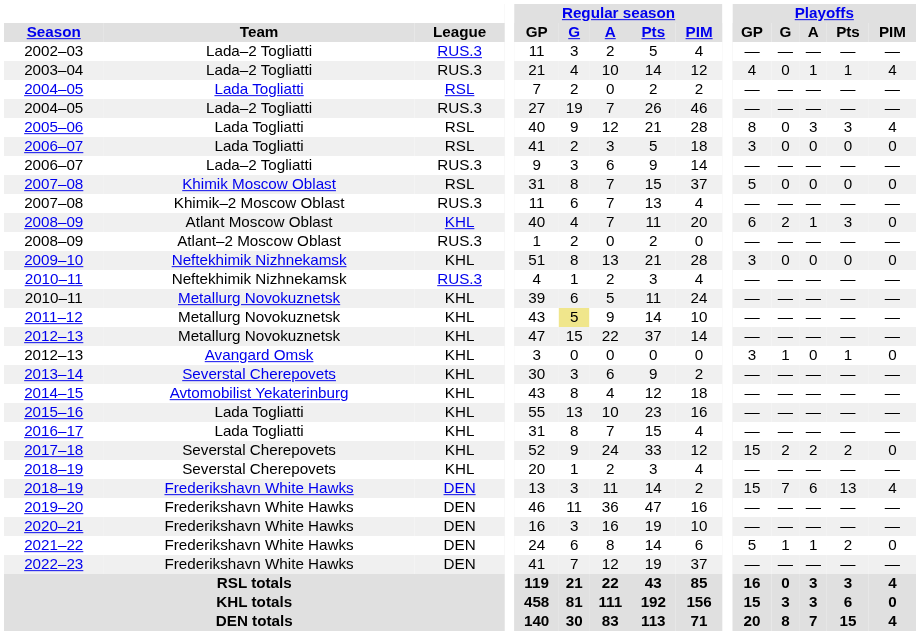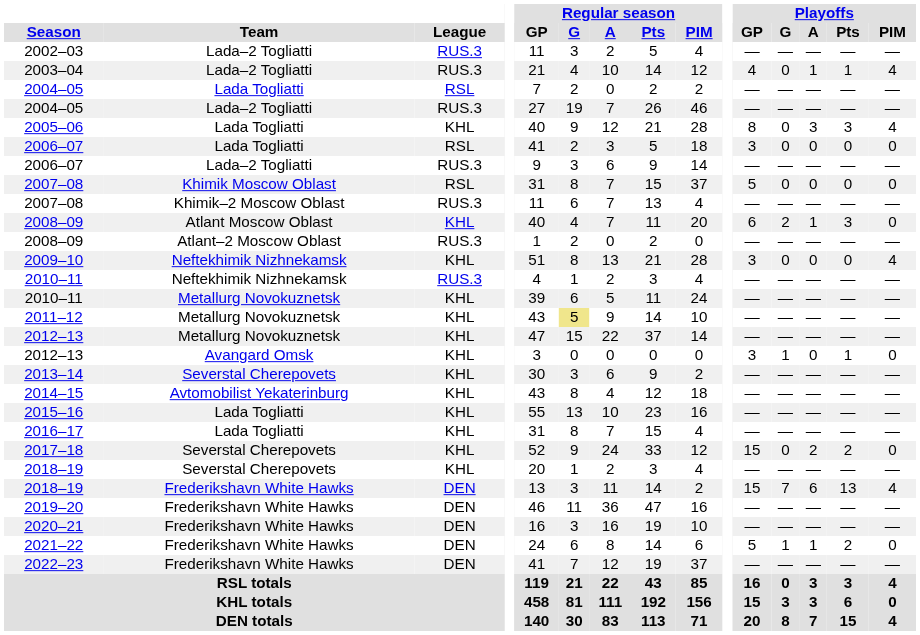 <table border="0" cellpadding="1" cellspacing="0" style="text-align:center; width:60em;">
 <tr style="background:#e0e0e0;">
 <th colspan="3"  bgcolor="#ffffff"> </th>
 <th rowspan="99" bgcolor="#ffffff"> </th>
 <th colspan="5"><a href='#'>Regular season</a></th>
 <th rowspan="99" bgcolor="#ffffff"> </th>
 <th colspan="5"><a href='#'>Playoffs</a></th>
 </tr>
 <tr style="background:#e0e0e0;">
 <th><a href='#'>Season</a></th>
 <th>Team</th>
 <th>League</th>
 <th>GP</th>
 <th><a href='#'>G</a></th>
 <th><a href='#'>A</a></th>
 <th><a href='#'>Pts</a></th>
 <th><a href='#'>PIM</a></th>
 <th>GP</th>
 <th>G</th>
 <th>A</th>
 <th>Pts</th>
 <th>PIM</th>
 </tr>
 <tr>
 <td>2002–03</td>
 <td>Lada–2 Togliatti</td>
 <td><a href='#'>RUS.3</a></td>
 <td>11</td>
 <td>3</td>
 <td>2</td>
 <td>5</td>
 <td>4</td>
 <td>—</td>
 <td>—</td>
 <td>—</td>
 <td>—</td>
 <td>—</td>
 </tr>
 <tr bgcolor="#f0f0f0">
 <td>2003–04</td>
 <td>Lada–2 Togliatti</td>
 <td>RUS.3</td>
 <td>21</td>
 <td>4</td>
 <td>10</td>
 <td>14</td>
 <td>12</td>
 <td>4</td>
 <td>0</td>
 <td>1</td>
 <td>1</td>
 <td>4</td>
 </tr>
 <tr>
 <td><a href='#'>2004–05</a></td>
 <td><a href='#'>Lada Togliatti</a></td>
 <td><a href='#'>RSL</a></td>
 <td>7</td>
 <td>2</td>
 <td>0</td>
 <td>2</td>
 <td>2</td>
 <td>—</td>
 <td>—</td>
 <td>—</td>
 <td>—</td>
 <td>—</td>
 </tr>
 <tr bgcolor="#f0f0f0">
 <td>2004–05</td>
 <td>Lada–2 Togliatti</td>
 <td>RUS.3</td>
 <td>27</td>
 <td>19</td>
 <td>7</td>
 <td>26</td>
 <td>46</td>
 <td>—</td>
 <td>—</td>
 <td>—</td>
 <td>—</td>
 <td>—</td>
 </tr>
 <tr>
 <td><a href='#'>2005–06</a></td>
 <td>Lada Togliatti</td>
-<td>RSL</td>
+<td>KHL</td>
 <td>40</td>
 <td>9</td>
 <td>12</td>
 <td>21</td>
 <td>28</td>
 <td>8</td>
 <td>0</td>
 <td>3</td>
 <td>3</td>
 <td>4</td>
 </tr>
 <tr bgcolor="#f0f0f0">
 <td><a href='#'>2006–07</a></td>
 <td>Lada Togliatti</td>
 <td>RSL</td>
 <td>41</td>
 <td>2</td>
 <td>3</td>
 <td>5</td>
 <td>18</td>
 <td>3</td>
 <td>0</td>
 <td>0</td>
 <td>0</td>
 <td>0</td>
 </tr>
 <tr>
 <td>2006–07</td>
 <td>Lada–2 Togliatti</td>
 <td>RUS.3</td>
 <td>9</td>
 <td>3</td>
 <td>6</td>
 <td>9</td>
 <td>14</td>
 <td>—</td>
 <td>—</td>
 <td>—</td>
 <td>—</td>
 <td>—</td>
 </tr>
 <tr bgcolor="#f0f0f0">
 <td><a href='#'>2007–08</a></td>
 <td><a href='#'>Khimik Moscow Oblast</a></td>
 <td>RSL</td>
 <td>31</td>
 <td>8</td>
 <td>7</td>
 <td>15</td>
 <td>37</td>
 <td>5</td>
 <td>0</td>
 <td>0</td>
 <td>0</td>
 <td>0</td>
 </tr>
 <tr>
 <td>2007–08</td>
 <td>Khimik–2 Moscow Oblast</td>
 <td>RUS.3</td>
 <td>11</td>
 <td>6</td>
 <td>7</td>
 <td>13</td>
 <td>4</td>
 <td>—</td>
 <td>—</td>
 <td>—</td>
 <td>—</td>
 <td>—</td>
 </tr>
 <tr bgcolor="#f0f0f0">
 <td><a href='#'>2008–09</a></td>
 <td>Atlant Moscow Oblast</td>
 <td><a href='#'>KHL</a></td>
 <td>40</td>
 <td>4</td>
 <td>7</td>
 <td>11</td>
 <td>20</td>
 <td>6</td>
 <td>2</td>
 <td>1</td>
 <td>3</td>
 <td>0</td>
 </tr>
 <tr>
 <td>2008–09</td>
 <td>Atlant–2 Moscow Oblast</td>
 <td>RUS.3</td>
 <td>1</td>
 <td>2</td>
 <td>0</td>
 <td>2</td>
 <td>0</td>
 <td>—</td>
 <td>—</td>
 <td>—</td>
 <td>—</td>
 <td>—</td>
 </tr>
 <tr bgcolor="#f0f0f0">
 <td><a href='#'>2009–10</a></td>
 <td><a href='#'>Neftekhimik Nizhnekamsk</a></td>
 <td>KHL</td>
 <td>51</td>
 <td>8</td>
 <td>13</td>
 <td>21</td>
 <td>28</td>
 <td>3</td>
 <td>0</td>
 <td>0</td>
 <td>0</td>
-<td>0</td>
+<td>4</td>
 </tr>
 <tr>
 <td><a href='#'>2010–11</a></td>
 <td>Neftekhimik Nizhnekamsk</td>
 <td><a href='#'>RUS.3</a></td>
 <td>4</td>
 <td>1</td>
 <td>2</td>
 <td>3</td>
 <td>4</td>
 <td>—</td>
 <td>—</td>
 <td>—</td>
 <td>—</td>
 <td>—</td>
 </tr>
 <tr bgcolor="#f0f0f0">
 <td>2010–11</td>
 <td><a href='#'>Metallurg Novokuznetsk</a></td>
 <td>KHL</td>
 <td>39</td>
 <td>6</td>
 <td>5</td>
 <td>11</td>
 <td>24</td>
 <td>—</td>
 <td>—</td>
 <td>—</td>
 <td>—</td>
 <td>—</td>
 </tr>
 <tr>
 <td><a href='#'>2011–12</a></td>
 <td>Metallurg Novokuznetsk</td>
 <td>KHL</td>
 <td>43</td>
 <td style="background: khaki;">5</td>
 <td>9</td>
 <td>14</td>
 <td>10</td>
 <td>—</td>
 <td>—</td>
 <td>—</td>
 <td>—</td>
 <td>—</td>
 </tr>
 <tr bgcolor="#f0f0f0">
 <td><a href='#'>2012–13</a></td>
 <td>Metallurg Novokuznetsk</td>
 <td>KHL</td>
 <td>47</td>
 <td>15</td>
 <td>22</td>
 <td>37</td>
 <td>14</td>
 <td>—</td>
 <td>—</td>
 <td>—</td>
 <td>—</td>
 <td>—</td>
 </tr>
 <tr>
 <td>2012–13</td>
 <td><a href='#'>Avangard Omsk</a></td>
 <td>KHL</td>
 <td>3</td>
 <td>0</td>
 <td>0</td>
 <td>0</td>
 <td>0</td>
 <td>3</td>
 <td>1</td>
 <td>0</td>
 <td>1</td>
 <td>0</td>
 </tr>
 <tr bgcolor="#f0f0f0">
 <td><a href='#'>2013–14</a></td>
 <td><a href='#'>Severstal Cherepovets</a></td>
 <td>KHL</td>
 <td>30</td>
 <td>3</td>
 <td>6</td>
 <td>9</td>
 <td>2</td>
 <td>—</td>
 <td>—</td>
 <td>—</td>
 <td>—</td>
 <td>—</td>
 </tr>
 <tr>
 <td><a href='#'>2014–15</a></td>
 <td><a href='#'>Avtomobilist Yekaterinburg</a></td>
 <td>KHL</td>
 <td>43</td>
 <td>8</td>
 <td>4</td>
 <td>12</td>
 <td>18</td>
 <td>—</td>
 <td>—</td>
 <td>—</td>
 <td>—</td>
 <td>—</td>
 </tr>
 <tr bgcolor="#f0f0f0">
 <td><a href='#'>2015–16</a></td>
 <td>Lada Togliatti</td>
 <td>KHL</td>
 <td>55</td>
 <td>13</td>
 <td>10</td>
 <td>23</td>
 <td>16</td>
 <td>—</td>
 <td>—</td>
 <td>—</td>
 <td>—</td>
 <td>—</td>
 </tr>
 <tr>
 <td><a href='#'>2016–17</a></td>
 <td>Lada Togliatti</td>
 <td>KHL</td>
 <td>31</td>
 <td>8</td>
 <td>7</td>
 <td>15</td>
 <td>4</td>
 <td>—</td>
 <td>—</td>
 <td>—</td>
 <td>—</td>
 <td>—</td>
 </tr>
 <tr bgcolor="#f0f0f0">
 <td><a href='#'>2017–18</a></td>
 <td>Severstal Cherepovets</td>
 <td>KHL</td>
 <td>52</td>
 <td>9</td>
 <td>24</td>
 <td>33</td>
 <td>12</td>
 <td>15</td>
-<td>2</td>
+<td>0</td>
 <td>2</td>
 <td>2</td>
 <td>0</td>
 </tr>
 <tr>
 <td><a href='#'>2018–19</a></td>
 <td>Severstal Cherepovets</td>
 <td>KHL</td>
 <td>20</td>
 <td>1</td>
 <td>2</td>
 <td>3</td>
 <td>4</td>
 <td>—</td>
 <td>—</td>
 <td>—</td>
 <td>—</td>
 <td>—</td>
 </tr>
 <tr bgcolor="#f0f0f0">
 <td><a href='#'>2018–19</a></td>
 <td><a href='#'>Frederikshavn White Hawks</a></td>
 <td><a href='#'>DEN</a></td>
 <td>13</td>
 <td>3</td>
 <td>11</td>
 <td>14</td>
 <td>2</td>
 <td>15</td>
 <td>7</td>
 <td>6</td>
 <td>13</td>
 <td>4</td>
 </tr>
 <tr>
 <td><a href='#'>2019–20</a></td>
 <td>Frederikshavn White Hawks</td>
 <td>DEN</td>
 <td>46</td>
 <td>11</td>
 <td>36</td>
 <td>47</td>
 <td>16</td>
 <td>—</td>
 <td>—</td>
 <td>—</td>
 <td>—</td>
 <td>—</td>
 </tr>
 <tr bgcolor="#f0f0f0">
 <td><a href='#'>2020–21</a></td>
 <td>Frederikshavn White Hawks</td>
 <td>DEN</td>
 <td>16</td>
 <td>3</td>
 <td>16</td>
 <td>19</td>
 <td>10</td>
 <td>—</td>
 <td>—</td>
 <td>—</td>
 <td>—</td>
 <td>—</td>
 </tr>
 <tr>
 <td><a href='#'>2021–22</a></td>
 <td>Frederikshavn White Hawks</td>
 <td>DEN</td>
 <td>24</td>
 <td>6</td>
 <td>8</td>
 <td>14</td>
 <td>6</td>
 <td>5</td>
 <td>1</td>
 <td>1</td>
 <td>2</td>
 <td>0</td>
 </tr>
 <tr bgcolor="#f0f0f0">
 <td><a href='#'>2022–23</a></td>
 <td>Frederikshavn White Hawks</td>
 <td>DEN</td>
 <td>41</td>
 <td>7</td>
 <td>12</td>
 <td>19</td>
 <td>37</td>
 <td>—</td>
 <td>—</td>
 <td>—</td>
 <td>—</td>
 <td>—</td>
 </tr>
 <tr bgcolor="#e0e0e0">
 <th colspan="3">RSL totals</th>
 <th>119</th>
 <th>21</th>
 <th>22</th>
 <th>43</th>
 <th>85</th>
 <th>16</th>
 <th>0</th>
 <th>3</th>
 <th>3</th>
 <th>4</th>
 </tr>
 <tr bgcolor="#e0e0e0">
 <th colspan="3">KHL totals</th>
 <th>458</th>
 <th>81</th>
 <th>111</th>
 <th>192</th>
 <th>156</th>
 <th>15</th>
 <th>3</th>
 <th>3</th>
 <th>6</th>
 <th>0</th>
 </tr>
 <tr bgcolor="#e0e0e0">
 <th colspan="3">DEN totals</th>
 <th>140</th>
 <th>30</th>
 <th>83</th>
 <th>113</th>
 <th>71</th>
 <th>20</th>
 <th>8</th>
 <th>7</th>
 <th>15</th>
 <th>4</th>
 </tr>
 </table>
